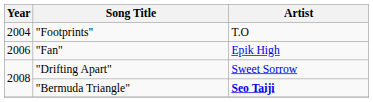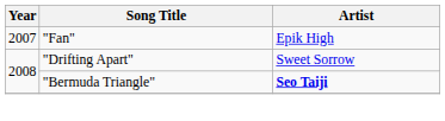 <table class="wikitable" style="width:500px">
 <tr>
 <th width=10>Year</th>
 <th>Song Title</th>
 <th>Artist</th>
 </tr>
 <tr>
-<td>2004</td>
-<td>"Footprints"</td>
-<td>T.O</td>
-</tr>
-<tr>
-<td>2006</td>
+<td>2007</td>
 <td>"Fan"</td>
 <td><a href='#'>Epik High</a></td>
 </tr>
 <tr>
 <td rowspan=2>2008</td>
 <td>"Drifting Apart"</td>
 <td><a href='#'>Sweet Sorrow</a></td>
 </tr>
 <tr>
 <td>"Bermuda Triangle"</td>
 <td><strong><a href='#'>Seo Taiji</a></strong></td>
 </tr>
 <tr>
 </tr>
 </table>
